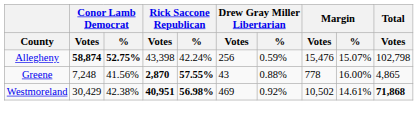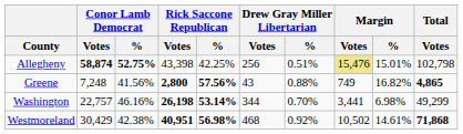 <table class="wikitable sortable">
 <tr>
 <th></th>
 <th colspan="2"><a href='#'>Conor Lamb</a><br><a href='#'>Democrat</a></th>
 <th colspan="2"><a href='#'>Rick Saccone</a><br><a href='#'>Republican</a></th>
 <th colspan="2">Drew Gray Miller<br><a href='#'>Libertarian</a></th>
 <th colspan="2" style="text-align:center;">Margin</th>
 <th style="text-align:center;">Total</th>
 </tr>
 <tr>
 <th style="text-align:center;">County</th>
 <th style="text-align:center;" data-sort-type="number">Votes</th>
 <th style="text-align:center;" data-sort-type="number">%</th>
 <th style="text-align:center;" data-sort-type="number">Votes</th>
 <th style="text-align:center;" data-sort-type="number">%</th>
 <th style="text-align:center;" data-sort-type="number">Votes</th>
 <th style="text-align:center;" data-sort-type="number">%</th>
 <th>Votes</th>
 <th style="text-align:center;" data-sort-type="number">%</th>
 <th style="text-align:center;" data-sort-type="number">Votes</th>
 </tr>
 <tr>
 <td style="text-align:center;"><a href='#'>Allegheny</a></td>
 <td><strong>58,874</strong></td>
 <td><strong>52.75%</strong></td>
 <td>43,398</td>
-<td>42.24%</td>
+<td>42.25%</td>
 <td>256</td>
-<td>0.59%</td>
-<td>15,476</td>
-<td>15.07%</td>
+<td>0.51%</td>
+<td style="background: khaki;">15,476</td>
+<td>15.01%</td>
 <td>102,798</td>
 </tr>
 <tr>
 <td style="text-align:center;"><a href='#'>Greene</a></td>
 <td>7,248</td>
 <td>41.56%</td>
-<td><strong>2,870</strong></td>
-<td><strong>57.55%</strong></td>
+<td><strong>2,800</strong></td>
+<td><strong>57.56%</strong></td>
 <td>43</td>
 <td>0.88%</td>
-<td>778</td>
-<td>16.00%</td>
-<td>4,865</td>
+<td>749</td>
+<td>16.82%</td>
+<td><strong>4,865</strong></td>
+</tr>
+<tr>
+<td style="text-align:center;"><a href='#'>Washington</a></td>
+<td>22,757</td>
+<td>46.16%</td>
+<td><strong>26,198</strong></td>
+<td><strong>53.14%</strong></td>
+<td>344</td>
+<td>0.70%</td>
+<td>3,441</td>
+<td>6.98%</td>
+<td>49,299</td>
 </tr>
 <tr>
 <td style="text-align:center;"><a href='#'>Westmoreland</a></td>
 <td>30,429</td>
 <td>42.38%</td>
 <td><strong>40,951</strong></td>
 <td><strong>56.98%</strong></td>
-<td>469</td>
+<td>468</td>
 <td>0.92%</td>
 <td>10,502</td>
 <td>14.61%</td>
 <td><strong>71,868</strong></td>
 </tr>
 </table>
